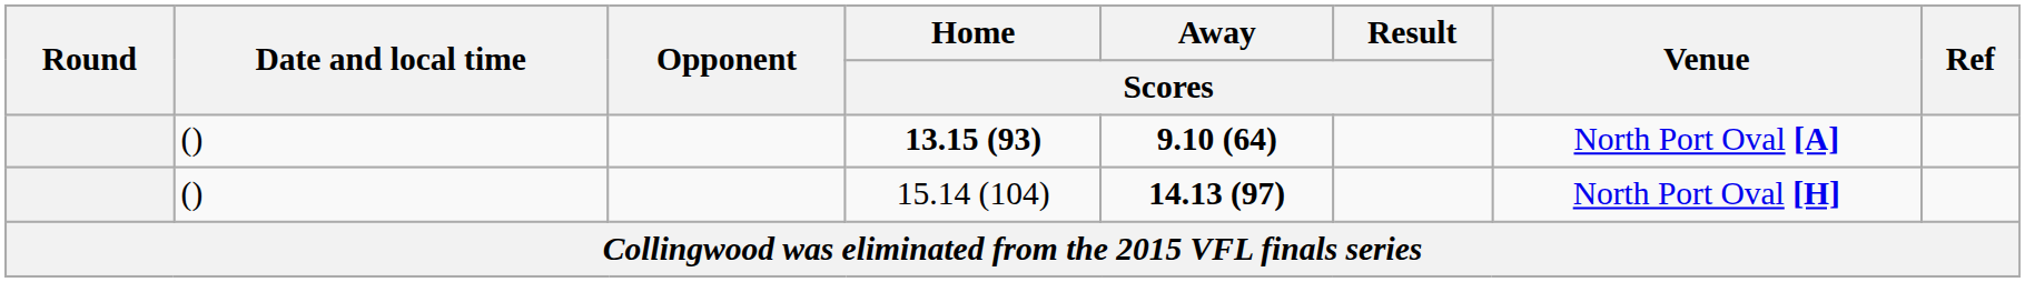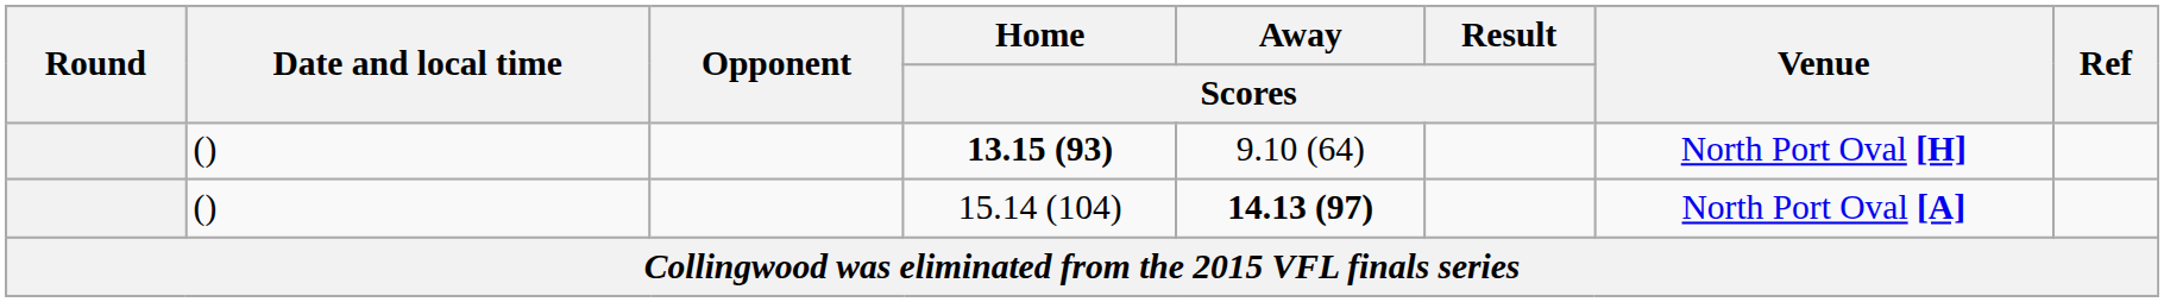 <table class="wikitable plainrowheaders" style="font-size:90%; width:100%; text-align:center;">
 <tr>
 <th scope="col" rowspan="2">Round</th>
 <th scope="col" rowspan="2">Date and local time</th>
 <th scope="col" rowspan="2">Opponent</th>
 <th scope="col">Home</th>
 <th scope="col">Away</th>
 <th scope="col">Result</th>
 <th scope="col" rowspan="2">Venue</th>
 <th scope="col" class="unsortable" rowspan=2>Ref</th>
 </tr>
 <tr>
 <th scope="col" colspan="3">Scores</th>
 </tr>
 <tr>
 <th scope="row"></th>
 <td align=left> ()</td>
 <td align=left></td>
 <td><strong>13.15 (93)</strong></td>
-<td><strong>9.10 (64)</strong></td>
+<td>9.10 (64)</td>
 <td></td>
-<td><a href='#'>North Port Oval</a> <a href='#'><strong>[A]</strong></a></td>
+<td><a href='#'>North Port Oval</a> <a href='#'><strong>[H]</strong></a></td>
 <td></td>
 </tr>
 <tr>
 <th scope="row"></th>
 <td align=left> ()</td>
 <td align=left></td>
 <td>15.14 (104)</td>
 <td><strong>14.13 (97)</strong></td>
 <td></td>
-<td><a href='#'>North Port Oval</a> <a href='#'><strong>[H]</strong></a></td>
+<td><a href='#'>North Port Oval</a> <a href='#'><strong>[A]</strong></a></td>
 <td></td>
 </tr>
 <tr>
 <th colspan=8><span><em>Collingwood was eliminated from the 2015 VFL finals series</em></span></th>
 </tr>
 </table>
